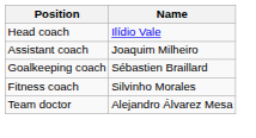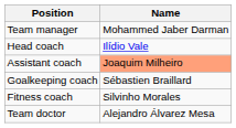 <table class="wikitable">
 <tr>
 <th>Position</th>
 <th>Name</th>
+</tr>
+<tr>
+<td>Team manager</td>
+<td> Mohammed Jaber Darman</td>
 </tr>
 <tr>
 <td>Head coach</td>
 <td> <a href='#'>Ilídio Vale</a></td>
 </tr>
 <tr>
 <td>Assistant coach</td>
-<td> Joaquim Milheiro</td>
+<td style="background: lightsalmon;"> Joaquim Milheiro</td>
 </tr>
 <tr>
 <td>Goalkeeping coach</td>
 <td> Sébastien Braillard</td>
 </tr>
 <tr>
 <td>Fitness coach</td>
 <td> Silvinho Morales</td>
 </tr>
 <tr>
 <td>Team doctor</td>
 <td> Alejandro Álvarez Mesa</td>
 </tr>
 </table>
